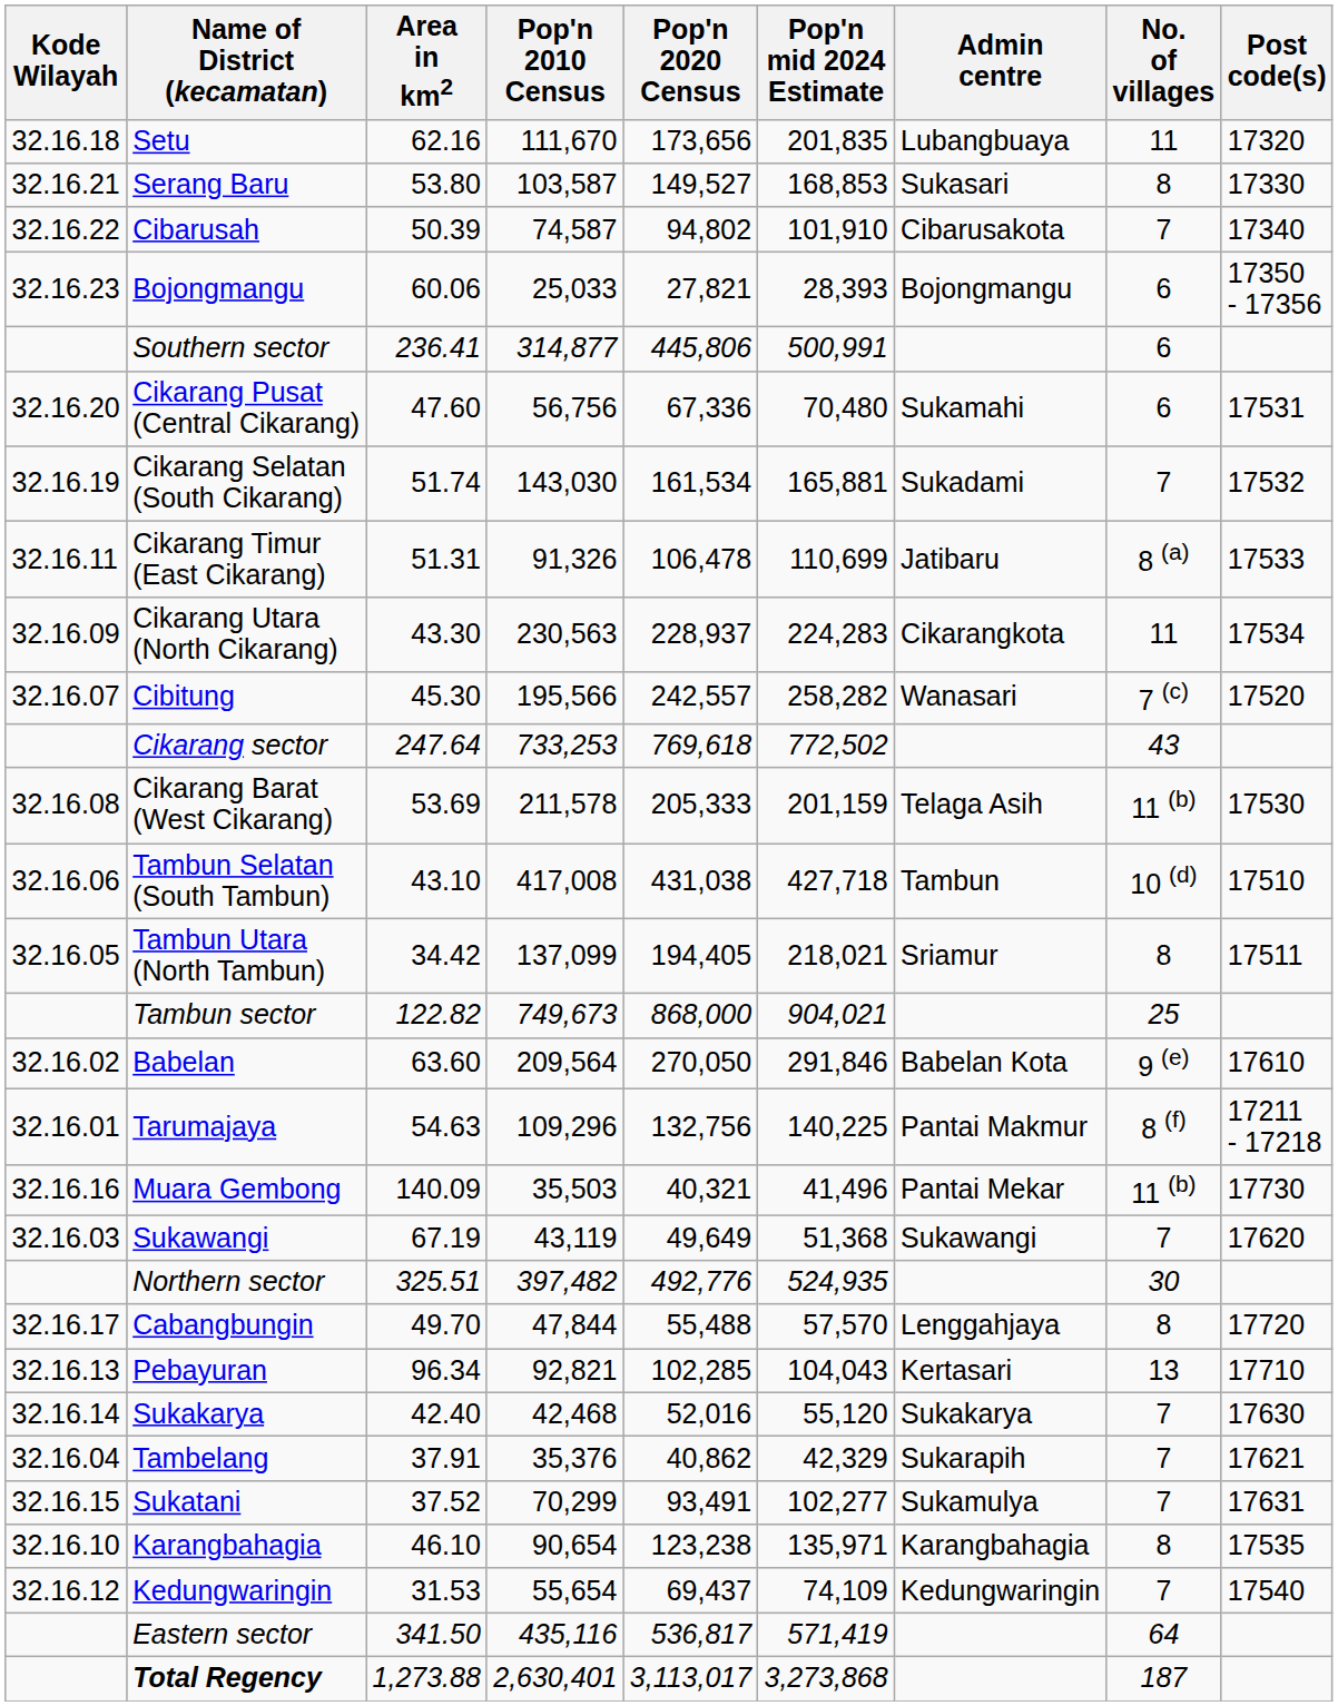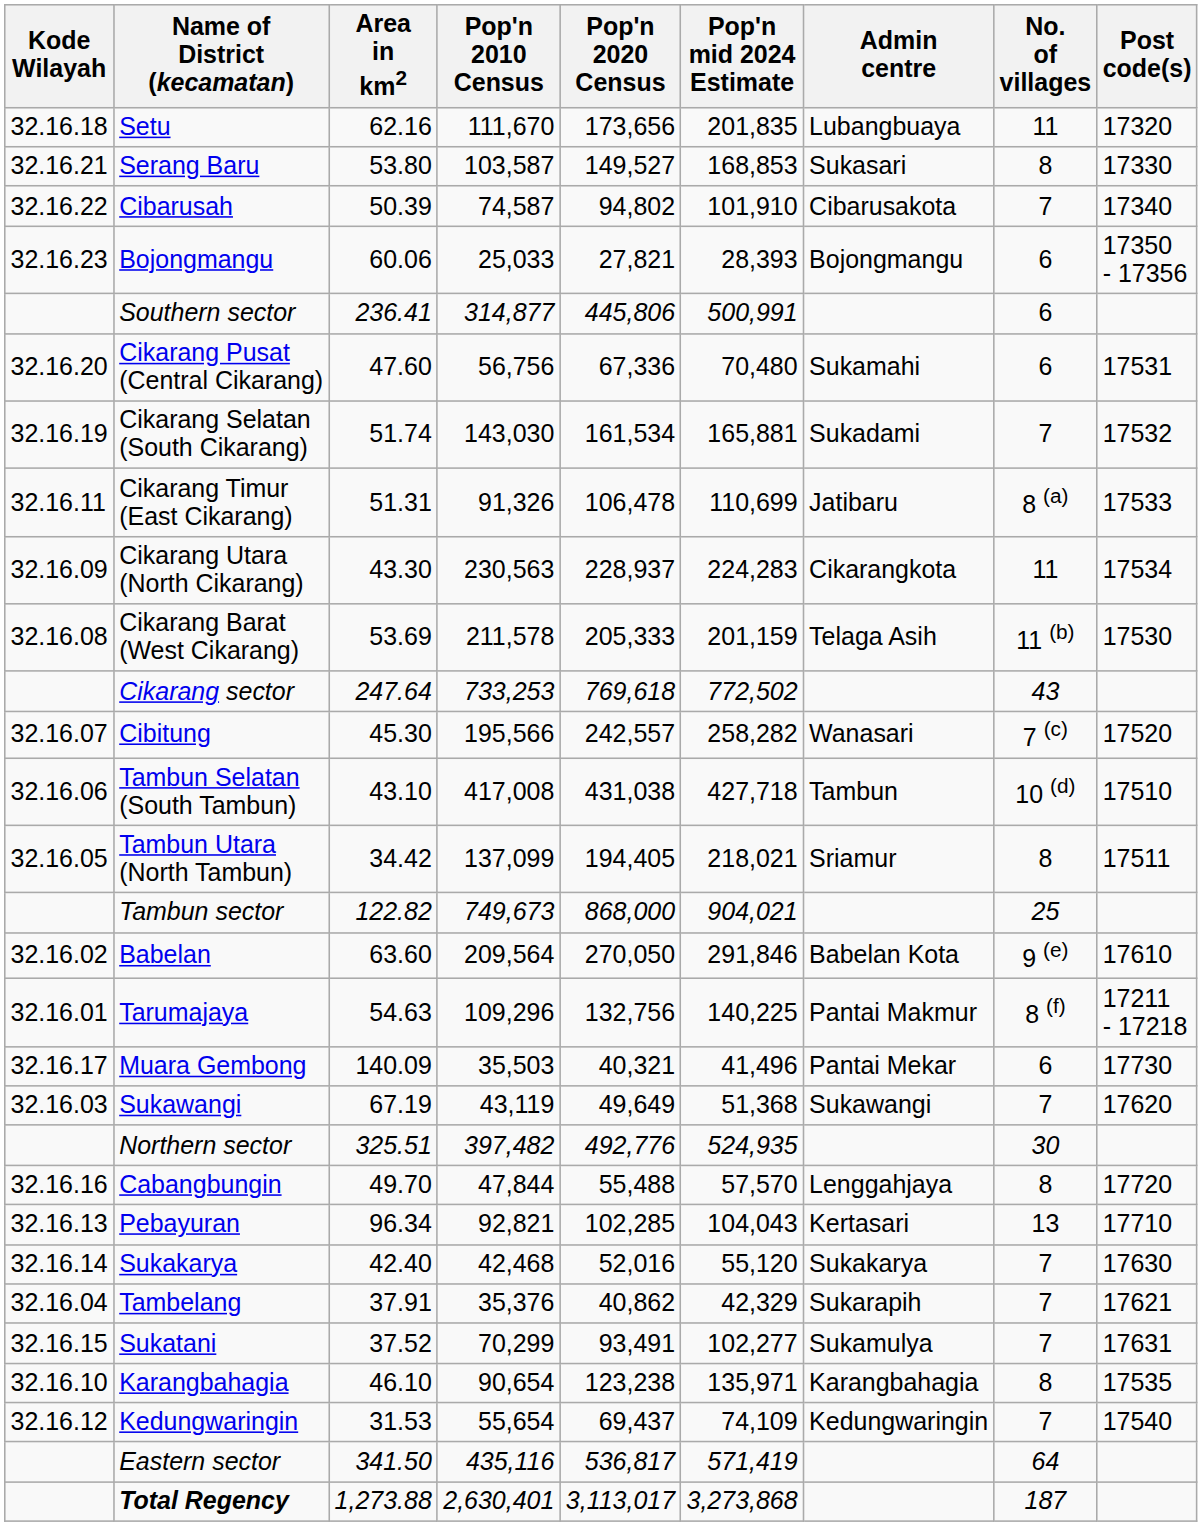 <table class="wikitable sortable">
 <tr>
 <th>Kode <br>Wilayah</th>
 <th>Name of <br>District<br>(<em>kecamatan</em>)</th>
 <th>Area<br>in <br> km<sup>2</sup></th>
 <th>Pop'n <br>2010<br>Census</th>
 <th>Pop'n <br>2020<br>Census</th>
 <th>Pop'n <br>mid 2024<br>Estimate</th>
 <th>Admin<br>centre</th>
 <th>No.<br> of <br>villages</th>
 <th>Post<br>code(s)</th>
 </tr>
 <tr>
 <td>32.16.18</td>
 <td><a href='#'>Setu</a></td>
 <td align="right">62.16</td>
 <td align="right">111,670</td>
 <td align="right">173,656</td>
 <td align="right">201,835</td>
 <td>Lubangbuaya</td>
 <td align="center">11</td>
 <td>17320</td>
 </tr>
 <tr>
 <td>32.16.21</td>
 <td><a href='#'>Serang Baru</a></td>
 <td align="right">53.80</td>
 <td align="right">103,587</td>
 <td align="right">149,527</td>
 <td align="right">168,853</td>
 <td>Sukasari</td>
 <td align="center">8</td>
 <td>17330</td>
 </tr>
 <tr>
 <td>32.16.22</td>
 <td><a href='#'>Cibarusah</a></td>
 <td align="right">50.39</td>
 <td align="right">74,587</td>
 <td align="right">94,802</td>
 <td align="right">101,910</td>
 <td>Cibarusakota</td>
 <td align="center">7</td>
 <td>17340</td>
 </tr>
 <tr>
 <td>32.16.23</td>
 <td><a href='#'>Bojongmangu</a></td>
 <td align="right">60.06</td>
 <td align="right">25,033</td>
 <td align="right">27,821</td>
 <td align="right">28,393</td>
 <td>Bojongmangu</td>
 <td align="center">6</td>
 <td>17350<br>- 17356</td>
 </tr>
 <tr>
 <td></td>
 <td><em>Southern sector</em></td>
 <td align="right"><em>236.41</em></td>
 <td align="right"><em>314,877</em></td>
 <td align="right"><em>445,806</em></td>
 <td align="right"><em>500,991</em></td>
 <td></td>
 <td align="center">6</td>
 <td></td>
 </tr>
 <tr>
 <td>32.16.20</td>
 <td><a href='#'>Cikarang Pusat</a> <br>(Central Cikarang)</td>
 <td align="right">47.60</td>
 <td align="right">56,756</td>
 <td align="right">67,336</td>
 <td align="right">70,480</td>
 <td>Sukamahi</td>
 <td align="center">6</td>
 <td>17531</td>
 </tr>
 <tr>
 <td>32.16.19</td>
 <td>Cikarang Selatan <br>(South Cikarang)</td>
 <td align="right">51.74</td>
 <td align="right">143,030</td>
 <td align="right">161,534</td>
 <td align="right">165,881</td>
 <td>Sukadami</td>
 <td align="center">7</td>
 <td>17532</td>
 </tr>
 <tr>
 <td>32.16.11</td>
 <td>Cikarang Timur <br>(East Cikarang)</td>
 <td align="right">51.31</td>
 <td align="right">91,326</td>
 <td align="right">106,478</td>
 <td align="right">110,699</td>
 <td>Jatibaru</td>
 <td align="center">8 <sup>(a)</sup></td>
 <td>17533</td>
 </tr>
 <tr>
 <td>32.16.09</td>
 <td>Cikarang Utara <br>(North Cikarang)</td>
 <td align="right">43.30</td>
 <td align="right">230,563</td>
 <td align="right">228,937</td>
 <td align="right">224,283</td>
 <td>Cikarangkota</td>
 <td align="center">11</td>
 <td>17534</td>
 </tr>
 <tr>
-<td>32.16.07</td>
-<td><a href='#'>Cibitung</a></td>
-<td align="right">45.30</td>
-<td align="right">195,566</td>
-<td align="right">242,557</td>
-<td align="right">258,282</td>
-<td>Wanasari</td>
-<td align="center">7 <sup>(c)</sup></td>
-<td>17520</td>
+<td>32.16.08</td>
+<td>Cikarang Barat <br>(West Cikarang)</td>
+<td align="right">53.69</td>
+<td align="right">211,578</td>
+<td align="right">205,333</td>
+<td align="right">201,159</td>
+<td>Telaga Asih</td>
+<td align="center">11 <sup>(b)</sup></td>
+<td>17530</td>
 </tr>
 <tr>
 <td></td>
 <td><em><a href='#'>Cikarang</a> sector</em></td>
 <td align="right"><em>247.64</em></td>
 <td align="right"><em>733,253</em></td>
 <td align="right"><em>769,618</em></td>
 <td align="right"><em>772,502</em></td>
 <td></td>
 <td align="center"><em>43</em></td>
 <td></td>
 </tr>
 <tr>
-<td>32.16.08</td>
-<td>Cikarang Barat <br>(West Cikarang)</td>
-<td align="right">53.69</td>
-<td align="right">211,578</td>
-<td align="right">205,333</td>
-<td align="right">201,159</td>
-<td>Telaga Asih</td>
-<td align="center">11 <sup>(b)</sup></td>
-<td>17530</td>
+<td>32.16.07</td>
+<td><a href='#'>Cibitung</a></td>
+<td align="right">45.30</td>
+<td align="right">195,566</td>
+<td align="right">242,557</td>
+<td align="right">258,282</td>
+<td>Wanasari</td>
+<td align="center">7 <sup>(c)</sup></td>
+<td>17520</td>
 </tr>
 <tr>
 <td>32.16.06</td>
 <td><a href='#'>Tambun Selatan</a> <br>(South Tambun)</td>
 <td align="right">43.10</td>
 <td align="right">417,008</td>
 <td align="right">431,038</td>
 <td align="right">427,718</td>
 <td>Tambun</td>
 <td align="center">10 <sup>(d)</sup></td>
 <td>17510</td>
 </tr>
 <tr>
 <td>32.16.05</td>
 <td><a href='#'>Tambun Utara</a> <br>(North Tambun)</td>
 <td align="right">34.42</td>
 <td align="right">137,099</td>
 <td align="right">194,405</td>
 <td align="right">218,021</td>
 <td>Sriamur</td>
 <td align="center">8</td>
 <td>17511</td>
 </tr>
 <tr>
 <td></td>
 <td><em>Tambun sector</em></td>
 <td align="right"><em>122.82</em></td>
 <td align="right"><em>749,673</em></td>
 <td align="right"><em>868,000</em></td>
 <td align="right"><em>904,021</em></td>
 <td></td>
 <td align="center"><em>25</em></td>
 <td></td>
 </tr>
 <tr>
 <td>32.16.02</td>
 <td><a href='#'>Babelan</a></td>
 <td align="right">63.60</td>
 <td align="right">209,564</td>
 <td align="right">270,050</td>
 <td align="right">291,846</td>
 <td>Babelan Kota</td>
 <td align="center">9 <sup>(e)</sup></td>
 <td>17610</td>
 </tr>
 <tr>
 <td>32.16.01</td>
 <td><a href='#'>Tarumajaya</a></td>
 <td align="right">54.63</td>
 <td align="right">109,296</td>
 <td align="right">132,756</td>
 <td align="right">140,225</td>
 <td>Pantai Makmur</td>
 <td align="center">8 <sup>(f)</sup></td>
 <td>17211<br>- 17218</td>
 </tr>
 <tr>
-<td>32.16.16</td>
+<td>32.16.17</td>
 <td><a href='#'>Muara Gembong</a></td>
 <td align="right">140.09</td>
 <td align="right">35,503</td>
 <td align="right">40,321</td>
 <td align="right">41,496</td>
 <td>Pantai Mekar</td>
-<td align="center">11 <sup>(b)</sup></td>
+<td align="center">6</td>
 <td>17730</td>
 </tr>
 <tr>
 <td>32.16.03</td>
 <td><a href='#'>Sukawangi</a></td>
 <td align="right">67.19</td>
 <td align="right">43,119</td>
 <td align="right">49,649</td>
 <td align="right">51,368</td>
 <td>Sukawangi</td>
 <td align="center">7</td>
 <td>17620</td>
 </tr>
 <tr>
 <td></td>
 <td><em>Northern sector</em></td>
 <td align="right"><em>325.51</em></td>
 <td align="right"><em>397,482</em></td>
 <td align="right"><em>492,776</em></td>
 <td align="right"><em>524,935</em></td>
 <td></td>
 <td align="center"><em>30</em></td>
 <td></td>
 </tr>
 <tr>
-<td>32.16.17</td>
+<td>32.16.16</td>
 <td><a href='#'>Cabangbungin</a></td>
 <td align="right">49.70</td>
 <td align="right">47,844</td>
 <td align="right">55,488</td>
 <td align="right">57,570</td>
 <td>Lenggahjaya</td>
 <td align="center">8</td>
 <td>17720</td>
 </tr>
 <tr>
 <td>32.16.13</td>
 <td><a href='#'>Pebayuran</a></td>
 <td align="right">96.34</td>
 <td align="right">92,821</td>
 <td align="right">102,285</td>
 <td align="right">104,043</td>
 <td>Kertasari</td>
 <td align="center">13</td>
 <td>17710</td>
 </tr>
 <tr>
 <td>32.16.14</td>
 <td><a href='#'>Sukakarya</a></td>
 <td align="right">42.40</td>
 <td align="right">42,468</td>
 <td align="right">52,016</td>
 <td align="right">55,120</td>
 <td>Sukakarya</td>
 <td align="center">7</td>
 <td>17630</td>
 </tr>
 <tr>
 <td>32.16.04</td>
 <td><a href='#'>Tambelang</a></td>
 <td align="right">37.91</td>
 <td align="right">35,376</td>
 <td align="right">40,862</td>
 <td align="right">42,329</td>
 <td>Sukarapih</td>
 <td align="center">7</td>
 <td>17621</td>
 </tr>
 <tr>
 <td>32.16.15</td>
 <td><a href='#'>Sukatani</a></td>
 <td align="right">37.52</td>
 <td align="right">70,299</td>
 <td align="right">93,491</td>
 <td align="right">102,277</td>
 <td>Sukamulya</td>
 <td align="center">7</td>
 <td>17631</td>
 </tr>
 <tr>
 <td>32.16.10</td>
 <td><a href='#'>Karangbahagia</a></td>
 <td align="right">46.10</td>
 <td align="right">90,654</td>
 <td align="right">123,238</td>
 <td align="right">135,971</td>
 <td>Karangbahagia</td>
 <td align="center">8</td>
 <td>17535</td>
 </tr>
 <tr>
 <td>32.16.12</td>
 <td><a href='#'>Kedungwaringin</a></td>
 <td align="right">31.53</td>
 <td align="right">55,654</td>
 <td align="right">69,437</td>
 <td align="right">74,109</td>
 <td>Kedungwaringin</td>
 <td align="center">7</td>
 <td>17540</td>
 </tr>
 <tr>
 <td></td>
 <td><em>Eastern sector</em></td>
 <td align="right"><em>341.50</em></td>
 <td align="right"><em>435,116</em></td>
 <td align="right"><em>536,817</em></td>
 <td align="right"><em>571,419</em></td>
 <td></td>
 <td align="center"><em>64</em></td>
 <td></td>
 </tr>
 <tr>
 <td></td>
 <td><strong><em>Total Regency</em></strong></td>
 <td align="right"><em>1,273.88</em></td>
 <td align="right"><em>2,630,401</em></td>
 <td align="right"><em>3,113,017</em></td>
 <td align="right"><em>3,273,868</em></td>
 <td></td>
 <td align="center"><em>187</em></td>
 <td></td>
 </tr>
 </table>
